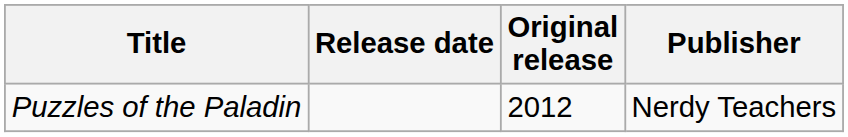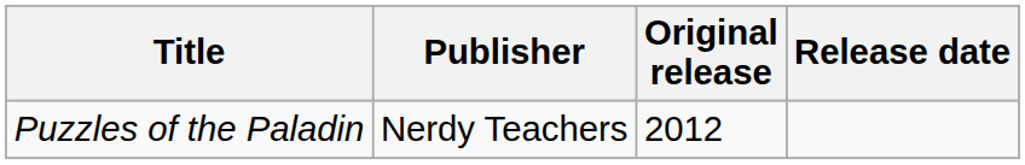 <table class="wikitable sortable" width="auto">
 <tr>
 <th>Title</th>
+<th>Publisher</th>
+<th>Original<br>release</th>
 <th>Release date</th>
-<th>Original<br>release</th>
-<th>Publisher</th>
 </tr>
 <tr>
 <td><em>Puzzles of the Paladin</em></td>
+<td>Nerdy Teachers</td>
+<td>2012</td>
 <td></td>
-<td>2012</td>
-<td>Nerdy Teachers</td>
 </tr>
 </table>
